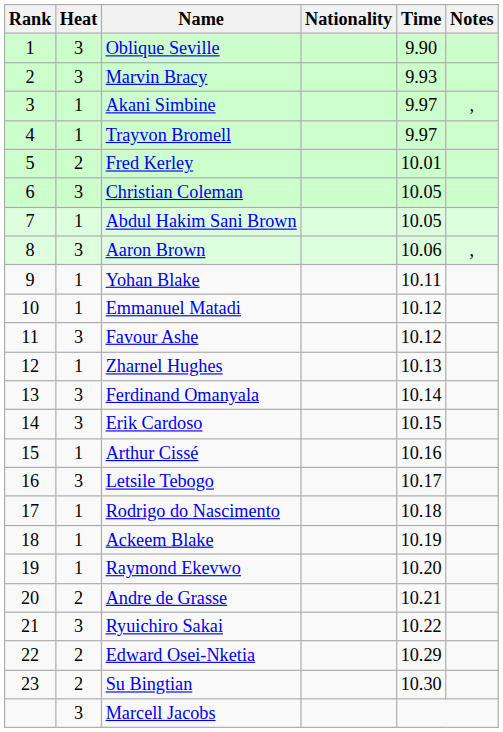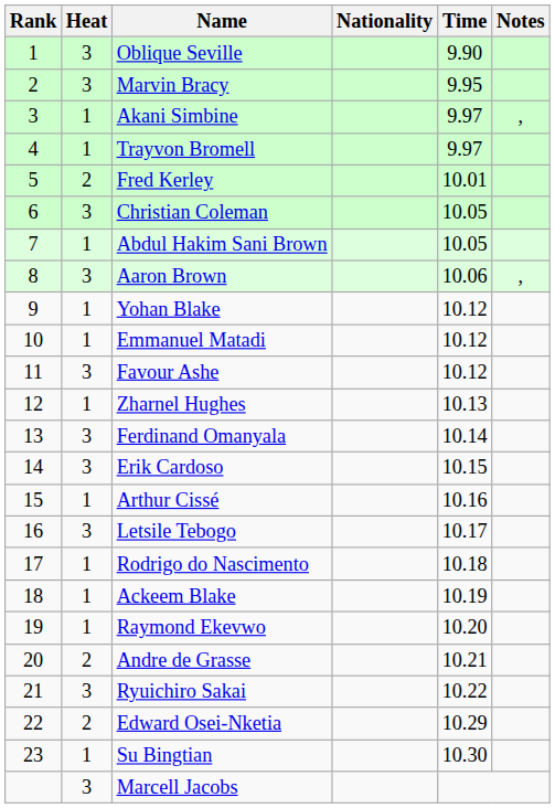 <table class="wikitable sortable" style="text-align:center">
 <tr>
 <th>Rank</th>
 <th>Heat</th>
 <th>Name</th>
 <th>Nationality</th>
 <th>Time</th>
 <th>Notes</th>
 </tr>
 <tr bgcolor=ccffcc>
 <td>1</td>
 <td>3</td>
 <td align=left><a href='#'>Oblique Seville</a></td>
 <td align=left></td>
 <td>9.90</td>
 <td></td>
 </tr>
 <tr bgcolor=ccffcc>
 <td>2</td>
 <td>3</td>
 <td align=left><a href='#'>Marvin Bracy</a></td>
 <td align=left></td>
-<td>9.93</td>
+<td>9.95</td>
 <td></td>
 </tr>
 <tr bgcolor=ccffcc>
 <td>3</td>
 <td>1</td>
 <td align=left><a href='#'>Akani Simbine</a></td>
 <td align=left></td>
 <td>9.97 </td>
 <td>, </td>
 </tr>
 <tr bgcolor=ccffcc>
 <td>4</td>
 <td>1</td>
 <td align=left><a href='#'>Trayvon Bromell</a></td>
 <td align=left></td>
 <td>9.97 </td>
 <td></td>
 </tr>
 <tr bgcolor=ccffcc>
 <td>5</td>
 <td>2</td>
 <td align=left><a href='#'>Fred Kerley</a></td>
 <td align=left></td>
 <td>10.01</td>
 <td></td>
 </tr>
 <tr bgcolor=ccffcc>
 <td>6</td>
 <td>3</td>
 <td align=left><a href='#'>Christian Coleman</a></td>
 <td align=left></td>
 <td>10.05 </td>
 <td></td>
 </tr>
 <tr bgcolor=ddffdd>
 <td>7</td>
 <td>1</td>
 <td align=left><a href='#'>Abdul Hakim Sani Brown</a></td>
 <td align=left></td>
 <td>10.05 </td>
 <td></td>
 </tr>
 <tr bgcolor=ddffdd>
 <td>8</td>
 <td>3</td>
 <td align=left><a href='#'>Aaron Brown</a></td>
 <td align=left></td>
 <td>10.06</td>
 <td>, </td>
 </tr>
 <tr>
 <td>9</td>
 <td>1</td>
 <td align=left><a href='#'>Yohan Blake</a></td>
 <td align=left></td>
-<td>10.11 </td>
+<td>10.12 </td>
 <td></td>
 </tr>
 <tr>
 <td>10</td>
 <td>1</td>
 <td align=left><a href='#'>Emmanuel Matadi</a></td>
 <td align=left></td>
 <td>10.12 </td>
 <td></td>
 </tr>
 <tr>
 <td>11</td>
 <td>3</td>
 <td align=left><a href='#'>Favour Ashe</a></td>
 <td align=left></td>
 <td>10.12 </td>
 <td></td>
 </tr>
 <tr>
 <td>12</td>
 <td>1</td>
 <td align=left><a href='#'>Zharnel Hughes</a></td>
 <td align=left></td>
 <td>10.13</td>
 <td></td>
 </tr>
 <tr>
 <td>13</td>
 <td>3</td>
 <td align=left><a href='#'>Ferdinand Omanyala</a></td>
 <td align=left></td>
 <td>10.14</td>
 <td></td>
 </tr>
 <tr>
 <td>14</td>
 <td>3</td>
 <td align=left><a href='#'>Erik Cardoso</a></td>
 <td align=left></td>
 <td>10.15</td>
 <td></td>
 </tr>
 <tr>
 <td>15</td>
 <td>1</td>
 <td align=left><a href='#'>Arthur Cissé</a></td>
 <td align=left></td>
 <td>10.16</td>
 <td></td>
 </tr>
 <tr>
 <td>16</td>
 <td>3</td>
 <td align=left><a href='#'>Letsile Tebogo</a></td>
 <td align=left></td>
 <td>10.17</td>
 <td></td>
 </tr>
 <tr>
 <td>17</td>
 <td>1</td>
 <td align=left><a href='#'>Rodrigo do Nascimento</a></td>
 <td align=left></td>
 <td>10.18 </td>
 <td></td>
 </tr>
 <tr>
 <td>18</td>
 <td>1</td>
 <td align=left><a href='#'>Ackeem Blake</a></td>
 <td align=left></td>
 <td>10.19 </td>
 <td></td>
 </tr>
 <tr>
 <td>19</td>
 <td>1</td>
 <td align=left><a href='#'>Raymond Ekevwo</a></td>
 <td align=left></td>
 <td>10.20</td>
 <td></td>
 </tr>
 <tr>
 <td>20</td>
 <td>2</td>
 <td align=left><a href='#'>Andre de Grasse</a></td>
 <td align=left></td>
 <td>10.21</td>
 <td></td>
 </tr>
 <tr>
 <td>21</td>
 <td>3</td>
 <td align=left><a href='#'>Ryuichiro Sakai</a></td>
 <td align=left></td>
 <td>10.22</td>
 <td></td>
 </tr>
 <tr>
 <td>22</td>
 <td>2</td>
 <td align=left><a href='#'>Edward Osei-Nketia</a></td>
 <td align=left></td>
 <td>10.29</td>
 <td></td>
 </tr>
 <tr>
 <td>23</td>
-<td>2</td>
+<td>1</td>
 <td align=left><a href='#'>Su Bingtian</a></td>
 <td align=left></td>
 <td>10.30</td>
 <td></td>
 </tr>
 <tr>
 <td></td>
 <td>3</td>
 <td align=left><a href='#'>Marcell Jacobs</a></td>
 <td align=left></td>
 <td colspan=2></td>
 </tr>
 </table>
